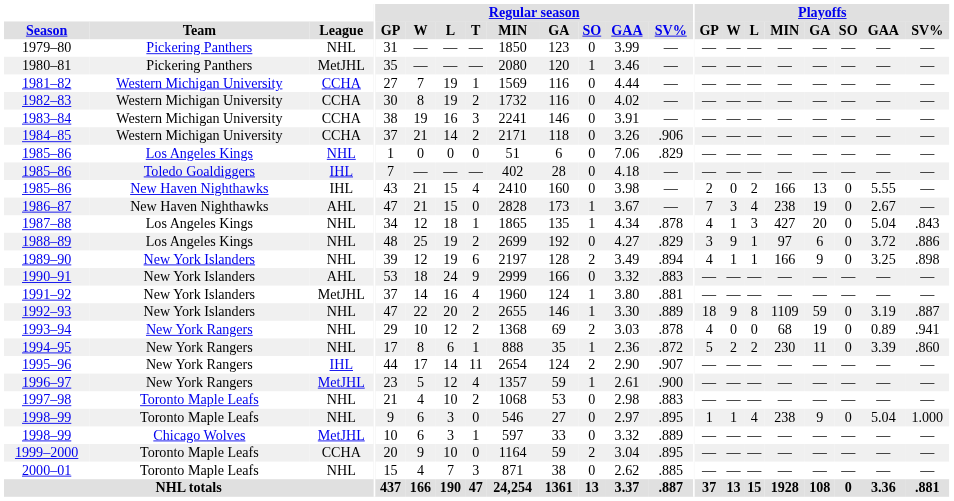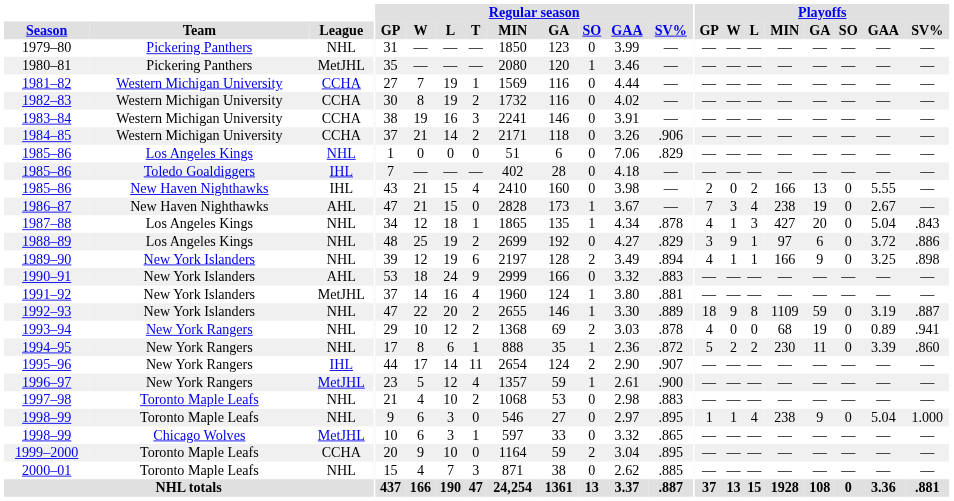 <table border="0" cellpadding="1" cellspacing="0" style="text-align:center; width:85%">
 <tr ALIGN="center" bgcolor="#e0e0e0">
 <th align="center" colspan="3" bgcolor="#ffffff"></th>
 <th align="center" rowspan="99" bgcolor="#ffffff"></th>
 <th align="center" colspan="9" bgcolor="#e0e0e0"><a href='#'>Regular season</a></th>
 <th align="center" rowspan="99" bgcolor="#ffffff"></th>
 <th align="center" colspan="8" bgcolor="#e0e0e0"><a href='#'>Playoffs</a></th>
 </tr>
 <tr ALIGN="center" bgcolor="#e0e0e0">
 <th><a href='#'>Season</a></th>
 <th>Team</th>
 <th>League</th>
 <th>GP</th>
 <th>W</th>
 <th>L</th>
 <th>T</th>
 <th>MIN</th>
 <th>GA</th>
 <th><a href='#'>SO</a></th>
 <th><a href='#'>GAA</a></th>
 <th><a href='#'>SV%</a></th>
 <th>GP</th>
 <th>W</th>
 <th>L</th>
 <th>MIN</th>
 <th>GA</th>
 <th>SO</th>
 <th>GAA</th>
 <th>SV%</th>
 </tr>
 <tr>
 <td>1979–80</td>
 <td><a href='#'>Pickering Panthers</a></td>
 <td>NHL</td>
 <td>31</td>
 <td>—</td>
 <td>—</td>
 <td>—</td>
 <td>1850</td>
 <td>123</td>
 <td>0</td>
 <td>3.99</td>
 <td>—</td>
 <td>—</td>
 <td>—</td>
 <td>—</td>
 <td>—</td>
 <td>—</td>
 <td>—</td>
 <td>—</td>
 <td>—</td>
 </tr>
 <tr bgcolor="#f0f0f0">
 <td>1980–81</td>
 <td>Pickering Panthers</td>
 <td>MetJHL</td>
 <td>35</td>
 <td>—</td>
 <td>—</td>
 <td>—</td>
 <td>2080</td>
 <td>120</td>
 <td>1</td>
 <td>3.46</td>
 <td>—</td>
 <td>—</td>
 <td>—</td>
 <td>—</td>
 <td>—</td>
 <td>—</td>
 <td>—</td>
 <td>—</td>
 <td>—</td>
 </tr>
 <tr>
 <td><a href='#'>1981–82</a></td>
 <td><a href='#'>Western Michigan University</a></td>
 <td><a href='#'>CCHA</a></td>
 <td>27</td>
 <td>7</td>
 <td>19</td>
 <td>1</td>
 <td>1569</td>
 <td>116</td>
 <td>0</td>
 <td>4.44</td>
 <td>—</td>
 <td>—</td>
 <td>—</td>
 <td>—</td>
 <td>—</td>
 <td>—</td>
 <td>—</td>
 <td>—</td>
 <td>—</td>
 </tr>
 <tr bgcolor="#f0f0f0">
 <td><a href='#'>1982–83</a></td>
 <td>Western Michigan University</td>
 <td>CCHA</td>
 <td>30</td>
 <td>8</td>
 <td>19</td>
 <td>2</td>
 <td>1732</td>
 <td>116</td>
 <td>0</td>
 <td>4.02</td>
 <td>—</td>
 <td>—</td>
 <td>—</td>
 <td>—</td>
 <td>—</td>
 <td>—</td>
 <td>—</td>
 <td>—</td>
 <td>—</td>
 </tr>
 <tr>
 <td><a href='#'>1983–84</a></td>
 <td>Western Michigan University</td>
 <td>CCHA</td>
 <td>38</td>
 <td>19</td>
 <td>16</td>
 <td>3</td>
 <td>2241</td>
 <td>146</td>
 <td>0</td>
 <td>3.91</td>
 <td>—</td>
 <td>—</td>
 <td>—</td>
 <td>—</td>
 <td>—</td>
 <td>—</td>
 <td>—</td>
 <td>—</td>
 <td>—</td>
 </tr>
 <tr bgcolor="#f0f0f0">
 <td><a href='#'>1984–85</a></td>
 <td>Western Michigan University</td>
 <td>CCHA</td>
 <td>37</td>
 <td>21</td>
 <td>14</td>
 <td>2</td>
 <td>2171</td>
 <td>118</td>
 <td>0</td>
 <td>3.26</td>
 <td>.906</td>
 <td>—</td>
 <td>—</td>
 <td>—</td>
 <td>—</td>
 <td>—</td>
 <td>—</td>
 <td>—</td>
 <td>—</td>
 </tr>
 <tr>
 <td><a href='#'>1985–86</a></td>
 <td><a href='#'>Los Angeles Kings</a></td>
 <td><a href='#'>NHL</a></td>
 <td>1</td>
 <td>0</td>
 <td>0</td>
 <td>0</td>
 <td>51</td>
 <td>6</td>
 <td>0</td>
 <td>7.06</td>
 <td>.829</td>
 <td>—</td>
 <td>—</td>
 <td>—</td>
 <td>—</td>
 <td>—</td>
 <td>—</td>
 <td>—</td>
 <td>—</td>
 </tr>
 <tr bgcolor="#f0f0f0">
 <td><a href='#'>1985–86</a></td>
 <td><a href='#'>Toledo Goaldiggers</a></td>
 <td><a href='#'>IHL</a></td>
 <td>7</td>
 <td>—</td>
 <td>—</td>
 <td>—</td>
 <td>402</td>
 <td>28</td>
 <td>0</td>
 <td>4.18</td>
 <td>—</td>
 <td>—</td>
 <td>—</td>
 <td>—</td>
 <td>—</td>
 <td>—</td>
 <td>—</td>
 <td>—</td>
 <td>—</td>
 </tr>
 <tr>
 <td><a href='#'>1985–86</a></td>
 <td><a href='#'>New Haven Nighthawks</a></td>
 <td>IHL</td>
 <td>43</td>
 <td>21</td>
 <td>15</td>
 <td>4</td>
 <td>2410</td>
 <td>160</td>
 <td>0</td>
 <td>3.98</td>
 <td>—</td>
 <td>2</td>
 <td>0</td>
 <td>2</td>
 <td>166</td>
 <td>13</td>
 <td>0</td>
 <td>5.55</td>
 <td>—</td>
 </tr>
 <tr bgcolor="#f0f0f0">
 <td><a href='#'>1986–87</a></td>
 <td>New Haven Nighthawks</td>
 <td>AHL</td>
 <td>47</td>
 <td>21</td>
 <td>15</td>
 <td>0</td>
 <td>2828</td>
 <td>173</td>
 <td>1</td>
 <td>3.67</td>
 <td>—</td>
 <td>7</td>
 <td>3</td>
 <td>4</td>
 <td>238</td>
 <td>19</td>
 <td>0</td>
 <td>2.67</td>
 <td>—</td>
 </tr>
 <tr>
 <td><a href='#'>1987–88</a></td>
 <td>Los Angeles Kings</td>
 <td>NHL</td>
 <td>34</td>
 <td>12</td>
 <td>18</td>
 <td>1</td>
 <td>1865</td>
 <td>135</td>
 <td>1</td>
 <td>4.34</td>
 <td>.878</td>
 <td>4</td>
 <td>1</td>
 <td>3</td>
 <td>427</td>
 <td>20</td>
 <td>0</td>
 <td>5.04</td>
 <td>.843</td>
 </tr>
 <tr bgcolor="#f0f0f0">
 <td><a href='#'>1988–89</a></td>
 <td>Los Angeles Kings</td>
 <td>NHL</td>
 <td>48</td>
 <td>25</td>
 <td>19</td>
 <td>2</td>
 <td>2699</td>
 <td>192</td>
 <td>0</td>
 <td>4.27</td>
 <td>.829</td>
 <td>3</td>
 <td>9</td>
 <td>1</td>
 <td>97</td>
 <td>6</td>
 <td>0</td>
 <td>3.72</td>
 <td>.886</td>
 </tr>
 <tr>
 <td><a href='#'>1989–90</a></td>
 <td><a href='#'>New York Islanders</a></td>
 <td>NHL</td>
 <td>39</td>
 <td>12</td>
 <td>19</td>
 <td>6</td>
 <td>2197</td>
 <td>128</td>
 <td>2</td>
 <td>3.49</td>
 <td>.894</td>
 <td>4</td>
 <td>1</td>
 <td>1</td>
 <td>166</td>
 <td>9</td>
 <td>0</td>
 <td>3.25</td>
 <td>.898</td>
 </tr>
 <tr bgcolor="#f0f0f0">
 <td><a href='#'>1990–91</a></td>
 <td>New York Islanders</td>
 <td>AHL</td>
 <td>53</td>
 <td>18</td>
 <td>24</td>
 <td>9</td>
 <td>2999</td>
 <td>166</td>
 <td>0</td>
 <td>3.32</td>
 <td>.883</td>
 <td>—</td>
 <td>—</td>
 <td>—</td>
 <td>—</td>
 <td>—</td>
 <td>—</td>
 <td>—</td>
 <td>—</td>
 </tr>
 <tr>
 <td><a href='#'>1991–92</a></td>
 <td>New York Islanders</td>
 <td>MetJHL</td>
 <td>37</td>
 <td>14</td>
 <td>16</td>
 <td>4</td>
 <td>1960</td>
 <td>124</td>
 <td>1</td>
 <td>3.80</td>
 <td>.881</td>
 <td>—</td>
 <td>—</td>
 <td>—</td>
 <td>—</td>
 <td>—</td>
 <td>—</td>
 <td>—</td>
 <td>—</td>
 </tr>
 <tr bgcolor="#f0f0f0">
 <td><a href='#'>1992–93</a></td>
 <td>New York Islanders</td>
 <td>NHL</td>
 <td>47</td>
 <td>22</td>
 <td>20</td>
 <td>2</td>
 <td>2655</td>
 <td>146</td>
 <td>1</td>
 <td>3.30</td>
 <td>.889</td>
 <td>18</td>
 <td>9</td>
 <td>8</td>
 <td>1109</td>
 <td>59</td>
 <td>0</td>
 <td>3.19</td>
 <td>.887</td>
 </tr>
 <tr>
 <td><a href='#'>1993–94</a></td>
 <td><a href='#'>New York Rangers</a></td>
 <td>NHL</td>
 <td>29</td>
 <td>10</td>
 <td>12</td>
 <td>2</td>
 <td>1368</td>
 <td>69</td>
 <td>2</td>
 <td>3.03</td>
 <td>.878</td>
 <td>4</td>
 <td>0</td>
 <td>0</td>
 <td>68</td>
 <td>19</td>
 <td>0</td>
 <td>0.89</td>
 <td>.941</td>
 </tr>
 <tr bgcolor="#f0f0f0">
 <td><a href='#'>1994–95</a></td>
 <td>New York Rangers</td>
 <td>NHL</td>
 <td>17</td>
 <td>8</td>
 <td>6</td>
 <td>1</td>
 <td>888</td>
 <td>35</td>
 <td>1</td>
 <td>2.36</td>
 <td>.872</td>
 <td>5</td>
 <td>2</td>
 <td>2</td>
 <td>230</td>
 <td>11</td>
 <td>0</td>
 <td>3.39</td>
 <td>.860</td>
 </tr>
 <tr>
 <td><a href='#'>1995–96</a></td>
 <td>New York Rangers</td>
 <td><a href='#'>IHL</a></td>
 <td>44</td>
 <td>17</td>
 <td>14</td>
 <td>11</td>
 <td>2654</td>
 <td>124</td>
 <td>2</td>
 <td>2.90</td>
 <td>.907</td>
 <td>—</td>
 <td>—</td>
 <td>—</td>
 <td>—</td>
 <td>—</td>
 <td>—</td>
 <td>—</td>
 <td>—</td>
 </tr>
 <tr bgcolor="#f0f0f0">
 <td><a href='#'>1996–97</a></td>
 <td>New York Rangers</td>
 <td><a href='#'>MetJHL</a></td>
 <td>23</td>
 <td>5</td>
 <td>12</td>
 <td>4</td>
 <td>1357</td>
 <td>59</td>
 <td>1</td>
 <td>2.61</td>
 <td>.900</td>
 <td>—</td>
 <td>—</td>
 <td>—</td>
 <td>—</td>
 <td>—</td>
 <td>—</td>
 <td>—</td>
 <td>—</td>
 </tr>
 <tr>
 <td><a href='#'>1997–98</a></td>
 <td><a href='#'>Toronto Maple Leafs</a></td>
 <td>NHL</td>
 <td>21</td>
 <td>4</td>
 <td>10</td>
 <td>2</td>
 <td>1068</td>
 <td>53</td>
 <td>0</td>
 <td>2.98</td>
 <td>.883</td>
 <td>—</td>
 <td>—</td>
 <td>—</td>
 <td>—</td>
 <td>—</td>
 <td>—</td>
 <td>—</td>
 <td>—</td>
 </tr>
 <tr bgcolor="#f0f0f0">
 <td><a href='#'>1998–99</a></td>
 <td>Toronto Maple Leafs</td>
 <td>NHL</td>
 <td>9</td>
 <td>6</td>
 <td>3</td>
 <td>0</td>
 <td>546</td>
 <td>27</td>
 <td>0</td>
 <td>2.97</td>
 <td>.895</td>
 <td>1</td>
 <td>1</td>
 <td>4</td>
 <td>238</td>
 <td>9</td>
 <td>0</td>
 <td>5.04</td>
 <td>1.000</td>
 </tr>
 <tr>
 <td><a href='#'>1998–99</a></td>
 <td><a href='#'>Chicago Wolves</a></td>
 <td><a href='#'>MetJHL</a></td>
 <td>10</td>
 <td>6</td>
 <td>3</td>
 <td>1</td>
 <td>597</td>
 <td>33</td>
 <td>0</td>
 <td>3.32</td>
-<td>.889</td>
+<td>.865</td>
 <td>—</td>
 <td>—</td>
 <td>—</td>
 <td>—</td>
 <td>—</td>
 <td>—</td>
 <td>—</td>
 <td>—</td>
 </tr>
 <tr bgcolor="#f0f0f0">
 <td><a href='#'>1999–2000</a></td>
 <td>Toronto Maple Leafs</td>
 <td>CCHA</td>
 <td>20</td>
 <td>9</td>
 <td>10</td>
 <td>0</td>
 <td>1164</td>
 <td>59</td>
 <td>2</td>
 <td>3.04</td>
 <td>.895</td>
 <td>—</td>
 <td>—</td>
 <td>—</td>
 <td>—</td>
 <td>—</td>
 <td>—</td>
 <td>—</td>
 <td>—</td>
 </tr>
 <tr>
 <td><a href='#'>2000–01</a></td>
 <td>Toronto Maple Leafs</td>
 <td>NHL</td>
 <td>15</td>
 <td>4</td>
 <td>7</td>
 <td>3</td>
 <td>871</td>
 <td>38</td>
 <td>0</td>
 <td>2.62</td>
 <td>.885</td>
 <td>—</td>
 <td>—</td>
 <td>—</td>
 <td>—</td>
 <td>—</td>
 <td>—</td>
 <td>—</td>
 <td>—</td>
 </tr>
 <tr bgcolor="#e0e0e0">
 <th colspan="3">NHL totals</th>
 <th>437</th>
 <th>166</th>
 <th>190</th>
 <th>47</th>
 <th>24,254</th>
 <th>1361</th>
 <th>13</th>
 <th>3.37</th>
 <th>.887</th>
 <th>37</th>
 <th>13</th>
 <th>15</th>
 <th>1928</th>
 <th>108</th>
 <th>0</th>
 <th>3.36</th>
 <th>.881</th>
 </tr>
 </table>
